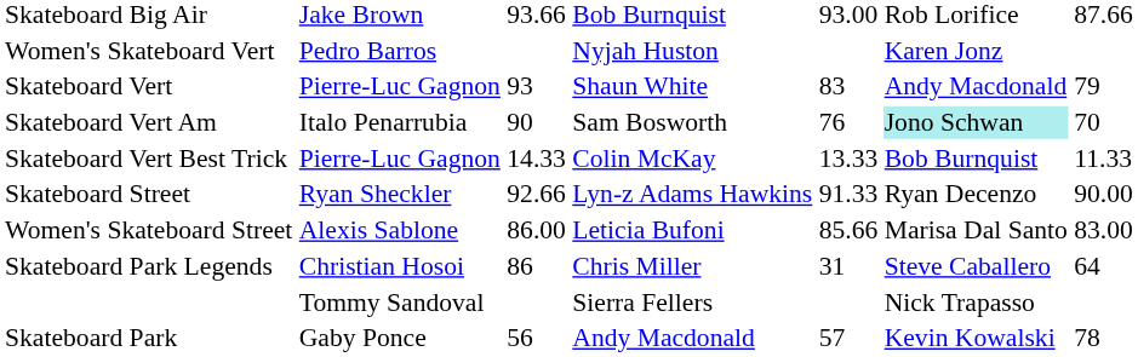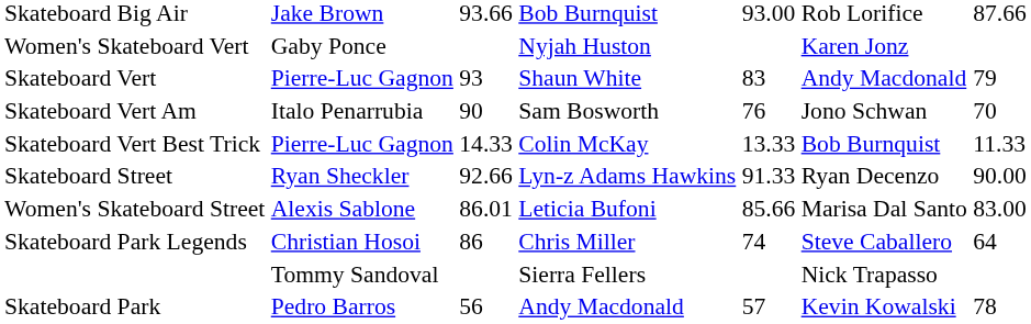 <table>
 <tr>
 <td>Skateboard Big Air</td>
 <td><a href='#'>Jake Brown</a></td>
 <td>93.66</td>
 <td><a href='#'>Bob Burnquist</a></td>
 <td>93.00</td>
 <td>Rob Lorifice</td>
 <td>87.66</td>
 </tr>
 <tr>
 <td>Women's Skateboard Vert</td>
-<td><a href='#'>Pedro Barros</a></td>
+<td>Gaby Ponce</td>
 <td></td>
 <td><a href='#'>Nyjah Huston</a></td>
 <td></td>
 <td><a href='#'>Karen Jonz</a></td>
 <td></td>
 </tr>
 <tr>
 <td>Skateboard Vert</td>
 <td><a href='#'>Pierre-Luc Gagnon</a></td>
 <td>93</td>
 <td><a href='#'>Shaun White</a></td>
 <td>83</td>
 <td><a href='#'>Andy Macdonald</a></td>
 <td>79</td>
 </tr>
 <tr>
 <td>Skateboard Vert Am</td>
 <td>Italo Penarrubia</td>
 <td>90</td>
 <td>Sam Bosworth</td>
 <td>76</td>
-<td style="background: paleturquoise;">Jono Schwan</td>
+<td>Jono Schwan</td>
 <td>70</td>
 </tr>
 <tr>
 <td>Skateboard Vert Best Trick</td>
 <td><a href='#'>Pierre-Luc Gagnon</a></td>
 <td>14.33</td>
 <td><a href='#'>Colin McKay</a></td>
 <td>13.33</td>
 <td><a href='#'>Bob Burnquist</a></td>
 <td>11.33</td>
 </tr>
 <tr>
 <td>Skateboard Street</td>
 <td><a href='#'>Ryan Sheckler</a></td>
 <td>92.66</td>
 <td><a href='#'>Lyn-z Adams Hawkins</a></td>
 <td>91.33</td>
 <td>Ryan Decenzo</td>
 <td>90.00</td>
 </tr>
 <tr>
 <td>Women's Skateboard Street</td>
 <td><a href='#'>Alexis Sablone</a></td>
-<td>86.00</td>
+<td>86.01</td>
 <td><a href='#'>Leticia Bufoni</a></td>
 <td>85.66</td>
 <td>Marisa Dal Santo</td>
 <td>83.00</td>
 </tr>
 <tr>
 <td>Skateboard Park Legends</td>
 <td><a href='#'>Christian Hosoi</a></td>
 <td>86</td>
 <td><a href='#'>Chris Miller</a></td>
-<td>31</td>
+<td>74</td>
 <td><a href='#'>Steve Caballero</a></td>
 <td>64</td>
 </tr>
 <tr>
 <td></td>
 <td>Tommy Sandoval</td>
 <td></td>
 <td>Sierra Fellers</td>
 <td></td>
 <td>Nick Trapasso</td>
 <td></td>
 </tr>
 <tr>
 <td>Skateboard Park</td>
-<td>Gaby Ponce</td>
+<td><a href='#'>Pedro Barros</a></td>
 <td>56</td>
 <td><a href='#'>Andy Macdonald</a></td>
 <td>57</td>
 <td><a href='#'>Kevin Kowalski</a></td>
 <td>78</td>
 </tr>
 </table>
